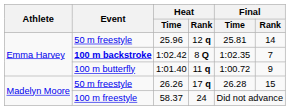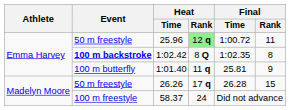 <table class=wikitable style="font-size:90%">
 <tr>
 <th rowspan="2">Athlete</th>
 <th rowspan="2">Event</th>
 <th colspan="2">Heat</th>
 <th colspan="2">Final</th>
 </tr>
 <tr style="font-size:95%">
 <th>Time</th>
 <th>Rank</th>
 <th>Time</th>
 <th>Rank</th>
 </tr>
 <tr align=center>
 <td align=left rowspan=3><a href='#'>Emma Harvey</a></td>
 <td align=left><a href='#'>50 m freestyle</a></td>
 <td>25.96</td>
-<td>12 <strong>q</strong></td>
-<td>25.81</td>
-<td>14</td>
+<td style="background: lightgreen;">12 <strong>q</strong></td>
+<td>1:00.72</td>
+<td>11</td>
 </tr>
 <tr align=center>
 <td align=left><strong><a href='#'>100 m backstroke</a></strong></td>
 <td>1:02.42</td>
 <td>8 <strong>Q</strong></td>
 <td>1:02.35</td>
-<td>7</td>
+<td>8</td>
 </tr>
 <tr align=center>
 <td align=left><a href='#'>100 m butterfly</a></td>
 <td>1:01.40</td>
 <td>11 <strong>q</strong></td>
-<td>1:00.72</td>
+<td>25.81</td>
 <td>9</td>
 </tr>
 <tr align=center>
 <td align=left rowspan=2><a href='#'>Madelyn Moore</a></td>
 <td align=left><a href='#'>50 m freestyle</a></td>
 <td>26.26</td>
 <td>17 <strong>q</strong></td>
 <td>26.28</td>
 <td>15</td>
 </tr>
 <tr align=center>
 <td align=left><a href='#'>100 m freestyle</a></td>
 <td>58.37</td>
 <td>24</td>
 <td colspan="2">Did not advance</td>
 </tr>
 </table>
